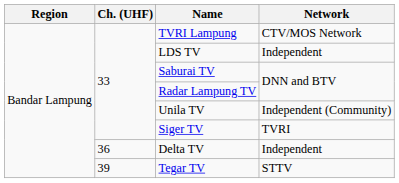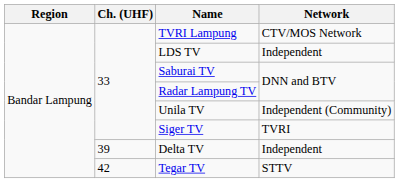 <table class="wikitable">
 <tr>
 <th>Region</th>
 <th>Ch. (UHF)</th>
 <th>Name</th>
 <th>Network</th>
 </tr>
 <tr>
 <td rowspan="8">Bandar Lampung</td>
 <td rowspan="6">33</td>
 <td><a href='#'>TVRI Lampung</a></td>
 <td>CTV/MOS Network</td>
 </tr>
 <tr>
 <td>LDS TV</td>
 <td>Independent</td>
 </tr>
 <tr>
 <td><a href='#'>Saburai TV</a></td>
 <td rowspan="2">DNN and BTV</td>
 </tr>
 <tr>
 <td><a href='#'>Radar Lampung TV</a></td>
 </tr>
 <tr>
 <td>Unila TV</td>
 <td>Independent (Community)</td>
 </tr>
 <tr>
 <td><a href='#'>Siger TV</a></td>
 <td>TVRI</td>
 </tr>
 <tr>
-<td>36</td>
+<td>39</td>
 <td>Delta TV</td>
 <td>Independent</td>
 </tr>
 <tr>
-<td>39</td>
+<td>42</td>
 <td><a href='#'>Tegar TV</a></td>
 <td>STTV</td>
 </tr>
 </table>
